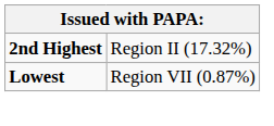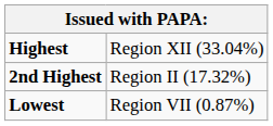 <table class="wikitable">
 <tr>
 <th colspan="2">Issued with PAPA:</th>
+</tr>
+<tr>
+<td><strong>Highest</strong></td>
+<td>Region XII (33.04%)</td>
 </tr>
 <tr>
 <td><strong>2nd Highest</strong></td>
 <td>Region II (17.32%)</td>
 </tr>
 <tr>
 <td><strong>Lowest</strong></td>
 <td>Region VII (0.87%)</td>
 </tr>
 </table>
